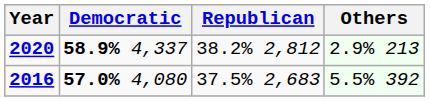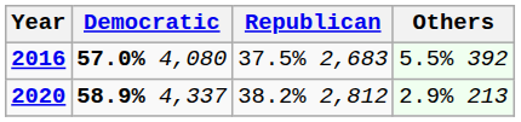 <table class="wikitable" style="font-size:95%;">
 <tr>
 <th>Year</th>
 <th><a href='#'>Democratic</a></th>
 <th><a href='#'>Republican</a></th>
 <th>Others</th>
 </tr>
 <tr>
+<td style="text-align:center;" ><strong><a href='#'>2016</a></strong></td>
+<td style="text-align:center;" ><strong>57.0%</strong> <em>4,080</em></td>
+<td style="text-align:center;" >37.5% <em>2,683</em></td>
+<td style="text-align:center; background:honeyDew;">5.5% <em>392</em></td>
+</tr>
+<tr>
 <td style="text-align:center;" ><strong><a href='#'>2020</a></strong></td>
 <td style="text-align:center;" ><strong>58.9%</strong> <em>4,337</em></td>
 <td style="text-align:center;" >38.2% <em>2,812</em></td>
 <td style="text-align:center; background:honeyDew;">2.9% <em>213</em></td>
 </tr>
-<tr>
-<td style="text-align:center;" ><strong><a href='#'>2016</a></strong></td>
-<td style="text-align:center;" ><strong>57.0%</strong> <em>4,080</em></td>
-<td style="text-align:center;" >37.5% <em>2,683</em></td>
-<td style="text-align:center; background:honeyDew;">5.5% <em>392</em></td>
-</tr>
 </table>
